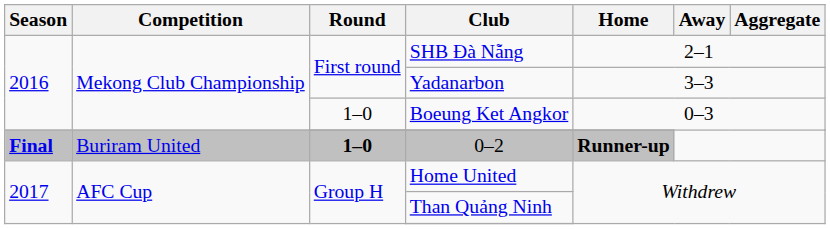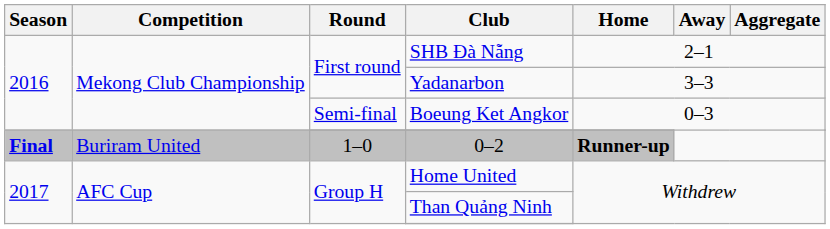 <table class="wikitable">
 <tr>
 <th>Season</th>
 <th>Competition</th>
 <th>Round</th>
 <th>Club</th>
 <th>Home</th>
 <th>Away</th>
 <th>Aggregate</th>
 </tr>
 <tr>
 <td rowspan="4"><a href='#'>2016</a></td>
 <td rowspan="4"><a href='#'>Mekong Club Championship</a></td>
 <td rowspan="2"><a href='#'>First round</a></td>
 <td> <a href='#'>SHB Đà Nẵng</a></td>
 <td colspan=3; style="text-align:center;">2–1</td>
 </tr>
 <tr>
 <td> <a href='#'>Yadanarbon</a></td>
 <td colspan=3; style="text-align:center;">3–3</td>
 </tr>
 <tr>
-<td style="text-align:center;">1–0</td>
+<td><a href='#'>Semi-final</a></td>
 <td> <a href='#'>Boeung Ket Angkor</a></td>
 <td colspan=3; style="text-align:center;">0–3</td>
 </tr>
 <tr>
 </tr>
 <tr bgcolor=silver>
 <td><strong><a href='#'>Final</a></strong></td>
 <td> <a href='#'>Buriram United</a></td>
-<td style="text-align:center;"><strong>1–0</strong></td>
+<td style="text-align:center;">1–0</td>
 <td style="text-align:center;">0–2</td>
 <td style="text-align:center;"><strong>Runner-up</strong></td>
 </tr>
 <tr>
 <td rowspan="3"><a href='#'>2017</a></td>
 <td rowspan="3"><a href='#'>AFC Cup</a></td>
 <td rowspan="3"><a href='#'>Group H</a></td>
 <td> <a href='#'>Home United</a></td>
 <td rowspan="3" colspan=3; style="text-align:center;"><em>Withdrew</em></td>
 </tr>
 <tr>
 <td> <a href='#'>Than Quảng Ninh</a></td>
 </tr>
 <tr>
 </tr>
 </table>
